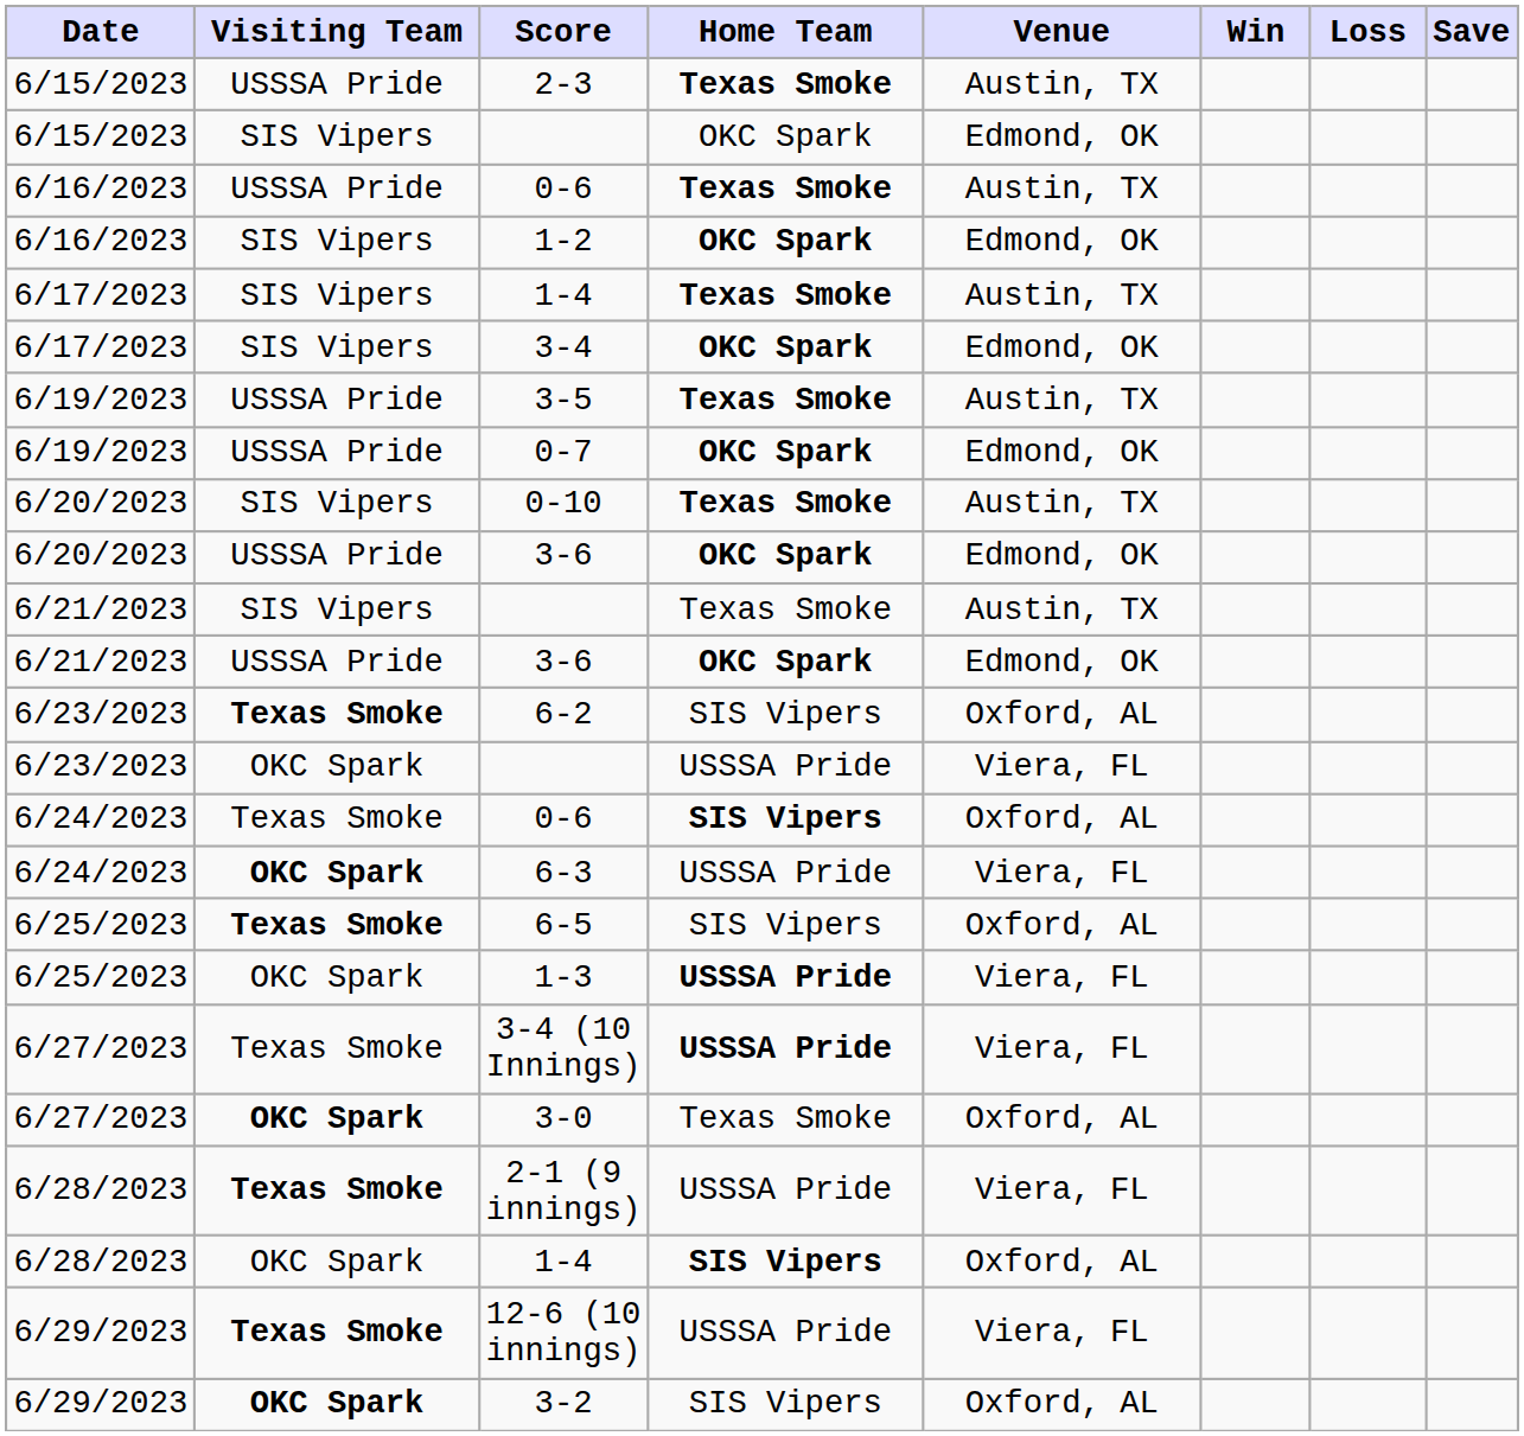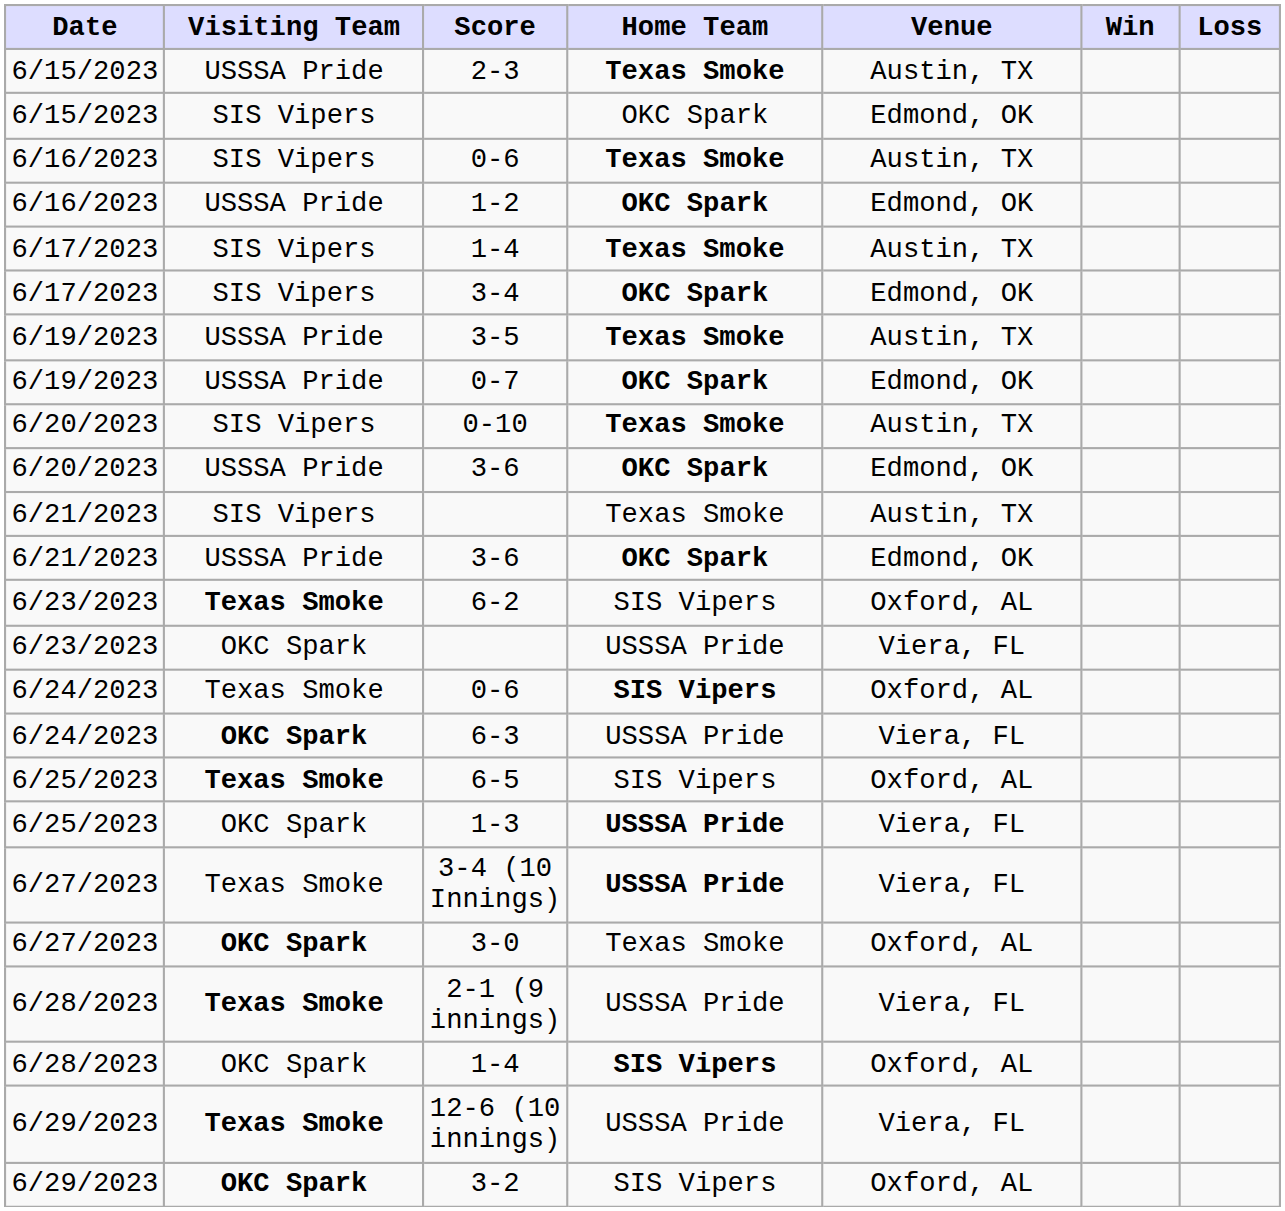 <table class="wikitable" style="text-align:center;">
 <tr>
 <th style="background:#ddf; width:11%;">Date</th>
 <th style="background:#ddf; width:21%;">Visiting Team</th>
 <th style="background:#ddf; width:8%;">Score</th>
 <th style="background:#ddf; width:21%;">Home Team</th>
 <th style="background:#ddf; width:21%;">Venue</th>
 <th style="background:#ddf; width:8%;">Win</th>
 <th style="background:#ddf; width:8%;">Loss</th>
-<th style="background:#ddf; width:8%;">Save</th>
 </tr>
 <tr>
 <td>6/15/2023</td>
 <td>USSSA Pride</td>
 <td>2-3</td>
 <td><strong>Texas Smoke</strong></td>
 <td>Austin, TX</td>
-<td></td>
 <td></td>
 <td></td>
 </tr>
 <tr>
 <td>6/15/2023</td>
 <td>SIS Vipers</td>
 <td></td>
 <td>OKC Spark</td>
 <td>Edmond, OK</td>
 <td></td>
 <td></td>
+</tr>
+<tr>
+<td>6/16/2023</td>
+<td>SIS Vipers</td>
+<td>0-6</td>
+<td><strong>Texas Smoke</strong></td>
+<td>Austin, TX</td>
+<td></td>
 <td></td>
 </tr>
 <tr>
 <td>6/16/2023</td>
 <td>USSSA Pride</td>
-<td>0-6</td>
-<td><strong>Texas Smoke</strong></td>
-<td>Austin, TX</td>
-<td></td>
-<td></td>
-<td></td>
-</tr>
-<tr>
-<td>6/16/2023</td>
-<td>SIS Vipers</td>
 <td>1-2</td>
 <td><strong>OKC Spark</strong></td>
 <td>Edmond, OK</td>
-<td></td>
 <td></td>
 <td></td>
 </tr>
 <tr>
 <td>6/17/2023</td>
 <td>SIS Vipers</td>
 <td>1-4</td>
 <td><strong>Texas Smoke</strong></td>
 <td>Austin, TX</td>
 <td></td>
 <td></td>
-<td></td>
 </tr>
 <tr>
 <td>6/17/2023</td>
 <td>SIS Vipers</td>
 <td>3-4</td>
 <td><strong>OKC Spark</strong></td>
 <td>Edmond, OK</td>
-<td></td>
 <td></td>
 <td></td>
 </tr>
 <tr>
 <td>6/19/2023</td>
 <td>USSSA Pride</td>
 <td>3-5</td>
 <td><strong>Texas Smoke</strong></td>
 <td>Austin, TX</td>
 <td></td>
 <td></td>
-<td></td>
 </tr>
 <tr>
 <td>6/19/2023</td>
 <td>USSSA Pride</td>
 <td>0-7</td>
 <td><strong>OKC Spark</strong></td>
 <td>Edmond, OK</td>
-<td></td>
 <td></td>
 <td></td>
 </tr>
 <tr>
 <td>6/20/2023</td>
 <td>SIS Vipers</td>
 <td>0-10</td>
 <td><strong>Texas Smoke</strong></td>
 <td>Austin, TX</td>
 <td></td>
 <td></td>
-<td></td>
 </tr>
 <tr>
 <td>6/20/2023</td>
 <td>USSSA Pride</td>
 <td>3-6</td>
 <td><strong>OKC Spark</strong></td>
 <td>Edmond, OK</td>
-<td></td>
 <td></td>
 <td></td>
 </tr>
 <tr>
 <td>6/21/2023</td>
 <td>SIS Vipers</td>
 <td></td>
 <td>Texas Smoke</td>
 <td>Austin, TX</td>
 <td></td>
 <td></td>
-<td></td>
 </tr>
 <tr>
 <td>6/21/2023</td>
 <td>USSSA Pride</td>
 <td>3-6</td>
 <td><strong>OKC Spark</strong></td>
 <td>Edmond, OK</td>
-<td></td>
 <td></td>
 <td></td>
 </tr>
 <tr>
 <td>6/23/2023</td>
 <td><strong>Texas Smoke</strong></td>
 <td>6-2</td>
 <td>SIS Vipers</td>
 <td>Oxford, AL</td>
 <td></td>
 <td></td>
-<td></td>
 </tr>
 <tr>
 <td>6/23/2023</td>
 <td>OKC Spark</td>
 <td></td>
 <td>USSSA Pride</td>
 <td>Viera, FL</td>
-<td></td>
 <td></td>
 <td></td>
 </tr>
 <tr>
 <td>6/24/2023</td>
 <td>Texas Smoke</td>
 <td>0-6</td>
 <td><strong>SIS Vipers</strong></td>
 <td>Oxford, AL</td>
 <td></td>
 <td></td>
-<td></td>
 </tr>
 <tr>
 <td>6/24/2023</td>
 <td><strong>OKC Spark</strong></td>
 <td>6-3</td>
 <td>USSSA Pride</td>
 <td>Viera, FL</td>
-<td></td>
 <td></td>
 <td></td>
 </tr>
 <tr>
 <td>6/25/2023</td>
 <td><strong>Texas Smoke</strong></td>
 <td>6-5</td>
 <td>SIS Vipers</td>
 <td>Oxford, AL</td>
 <td></td>
 <td></td>
-<td></td>
 </tr>
 <tr>
 <td>6/25/2023</td>
 <td>OKC Spark</td>
 <td>1-3</td>
 <td><strong>USSSA Pride</strong></td>
 <td>Viera, FL</td>
-<td></td>
 <td></td>
 <td></td>
 </tr>
 <tr>
 <td>6/27/2023</td>
 <td>Texas Smoke</td>
 <td>3-4 (10 Innings)</td>
 <td><strong>USSSA Pride</strong></td>
 <td>Viera, FL</td>
 <td></td>
 <td></td>
-<td></td>
 </tr>
 <tr>
 <td>6/27/2023</td>
 <td><strong>OKC Spark</strong></td>
 <td>3-0</td>
 <td>Texas Smoke</td>
 <td>Oxford, AL</td>
-<td></td>
 <td></td>
 <td></td>
 </tr>
 <tr>
 <td>6/28/2023</td>
 <td><strong>Texas Smoke</strong></td>
 <td>2-1 (9 innings)</td>
 <td>USSSA Pride</td>
 <td>Viera, FL</td>
 <td></td>
 <td></td>
-<td></td>
 </tr>
 <tr>
 <td>6/28/2023</td>
 <td>OKC Spark</td>
 <td>1-4</td>
 <td><strong>SIS Vipers</strong></td>
 <td>Oxford, AL</td>
-<td></td>
 <td></td>
 <td></td>
 </tr>
 <tr>
 <td>6/29/2023</td>
 <td><strong>Texas Smoke</strong></td>
 <td>12-6 (10 innings)</td>
 <td>USSSA Pride</td>
 <td>Viera, FL</td>
 <td></td>
 <td></td>
-<td></td>
 </tr>
 <tr>
 <td>6/29/2023</td>
 <td><strong>OKC Spark</strong></td>
 <td>3-2</td>
 <td>SIS Vipers</td>
 <td>Oxford, AL</td>
 <td></td>
 <td></td>
-<td></td>
 </tr>
 </table>
